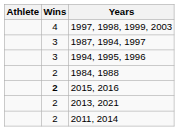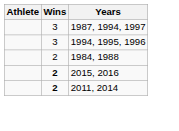 <table class="wikitable">
 <tr>
 <th>Athlete</th>
 <th>Wins</th>
 <th>Years</th>
-</tr>
-<tr>
-<td></td>
-<td align=center>4</td>
-<td>1997, 1998, 1999, 2003</td>
 </tr>
 <tr>
 <td></td>
 <td align=center>3</td>
 <td>1987, 1994, 1997</td>
 </tr>
 <tr>
 <td></td>
 <td align=center>3</td>
 <td>1994, 1995, 1996</td>
 </tr>
 <tr>
 <td></td>
 <td align=center>2</td>
 <td>1984, 1988</td>
 </tr>
 <tr>
 <td></td>
 <td align=center><strong>2</strong></td>
 <td>2015, 2016</td>
 </tr>
 <tr>
 <td></td>
-<td align=center>2</td>
-<td>2013, 2021</td>
-</tr>
-<tr>
-<td></td>
-<td align=center>2</td>
+<td align=center><strong>2</strong></td>
 <td>2011, 2014</td>
 </tr>
 </table>
